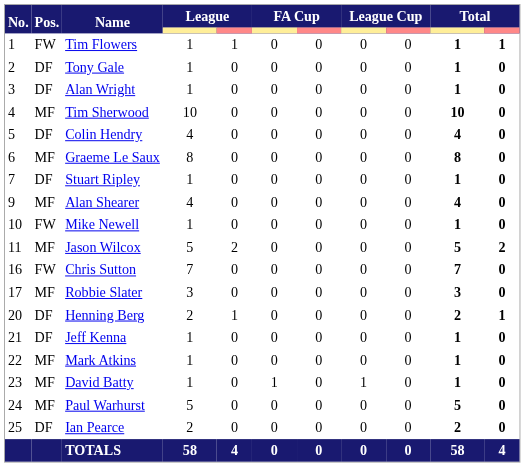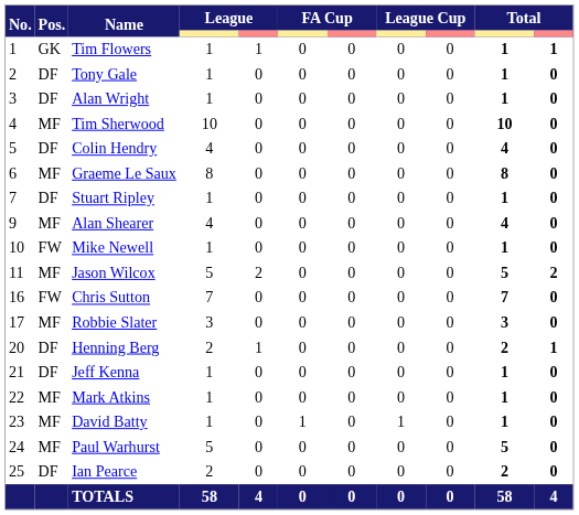 <table cellspacing="0" cellpadding="3" style="border:1px solid #AAAAAA;font-size:90%">
 <tr style="background:#191970; color:white;">
 <th rowspan="2" valign="bottom">No.</th>
 <th rowspan="2" valign="bottom">Pos.</th>
 <th rowspan="2" valign="bottom">Name</th>
 <th colspan="2" width="85">League</th>
 <th colspan="2" width="85">FA Cup</th>
 <th colspan="2" width="85">League Cup</th>
 <th colspan="2" width="85">Total</th>
 </tr>
 <tr style="background:#191970">
 <th style="background: #FFEE99"></th>
 <th style="background: #FF8888"></th>
 <th style="background: #FFEE99"></th>
 <th style="background: #FF8888"></th>
 <th style="background: #FFEE99"></th>
 <th style="background: #FF8888"></th>
 <th style="background: #FFEE99"></th>
 <th style="background: #FF8888"></th>
 </tr>
 <tr>
 <td align="left">1</td>
-<td align="left">FW</td>
+<td align="left">GK</td>
 <td align="left"> <a href='#'>Tim Flowers</a></td>
 <td align="center">1</td>
 <td align="center">1</td>
 <td align="center">0</td>
 <td align="center">0</td>
 <td align="center">0</td>
 <td align="center">0</td>
 <td align="center"><strong>1</strong></td>
 <td align="center"><strong>1</strong></td>
 </tr>
 <tr>
 <td align="left">2</td>
 <td align="left">DF</td>
 <td align="left"> <a href='#'>Tony Gale</a></td>
 <td align="center">1</td>
 <td align="center">0</td>
 <td align="center">0</td>
 <td align="center">0</td>
 <td align="center">0</td>
 <td align="center">0</td>
 <td align="center"><strong>1</strong></td>
 <td align="center"><strong>0</strong></td>
 </tr>
 <tr>
 <td align="left">3</td>
 <td align="left">DF</td>
 <td align="left"> <a href='#'>Alan Wright</a></td>
 <td align="center">1</td>
 <td align="center">0</td>
 <td align="center">0</td>
 <td align="center">0</td>
 <td align="center">0</td>
 <td align="center">0</td>
 <td align="center"><strong>1</strong></td>
 <td align="center"><strong>0</strong></td>
 </tr>
 <tr>
 <td align="left">4</td>
 <td align="left">MF</td>
 <td align="left"> <a href='#'>Tim Sherwood</a></td>
 <td align="center">10</td>
 <td align="center">0</td>
 <td align="center">0</td>
 <td align="center">0</td>
 <td align="center">0</td>
 <td align="center">0</td>
 <td align="center"><strong>10</strong></td>
 <td align="center"><strong>0</strong></td>
 </tr>
 <tr>
 <td align="left">5</td>
 <td align="left">DF</td>
 <td align="left"> <a href='#'>Colin Hendry</a></td>
 <td align="center">4</td>
 <td align="center">0</td>
 <td align="center">0</td>
 <td align="center">0</td>
 <td align="center">0</td>
 <td align="center">0</td>
 <td align="center"><strong>4</strong></td>
 <td align="center"><strong>0</strong></td>
 </tr>
 <tr>
 <td align="left">6</td>
 <td align="left">MF</td>
 <td align="left"> <a href='#'>Graeme Le Saux</a></td>
 <td align="center">8</td>
 <td align="center">0</td>
 <td align="center">0</td>
 <td align="center">0</td>
 <td align="center">0</td>
 <td align="center">0</td>
 <td align="center"><strong>8</strong></td>
 <td align="center"><strong>0</strong></td>
 </tr>
 <tr>
 <td align="left">7</td>
 <td align="left">DF</td>
 <td align="left"> <a href='#'>Stuart Ripley</a></td>
 <td align="center">1</td>
 <td align="center">0</td>
 <td align="center">0</td>
 <td align="center">0</td>
 <td align="center">0</td>
 <td align="center">0</td>
 <td align="center"><strong>1</strong></td>
 <td align="center"><strong>0</strong></td>
 </tr>
 <tr>
 <td align="left">9</td>
 <td align="left">MF</td>
 <td align="left"> <a href='#'>Alan Shearer</a></td>
 <td align="center">4</td>
 <td align="center">0</td>
 <td align="center">0</td>
 <td align="center">0</td>
 <td align="center">0</td>
 <td align="center">0</td>
 <td align="center"><strong>4</strong></td>
 <td align="center"><strong>0</strong></td>
 </tr>
 <tr>
 <td align="left">10</td>
 <td align="left">FW</td>
 <td align="left"> <a href='#'>Mike Newell</a></td>
 <td align="center">1</td>
 <td align="center">0</td>
 <td align="center">0</td>
 <td align="center">0</td>
 <td align="center">0</td>
 <td align="center">0</td>
 <td align="center"><strong>1</strong></td>
 <td align="center"><strong>0</strong></td>
 </tr>
 <tr>
 <td align="left">11</td>
 <td align="left">MF</td>
 <td align="left"> <a href='#'>Jason Wilcox</a></td>
 <td align="center">5</td>
 <td align="center">2</td>
 <td align="center">0</td>
 <td align="center">0</td>
 <td align="center">0</td>
 <td align="center">0</td>
 <td align="center"><strong>5</strong></td>
 <td align="center"><strong>2</strong></td>
 </tr>
 <tr>
 <td align="left">16</td>
 <td align="left">FW</td>
 <td align="left"> <a href='#'>Chris Sutton</a></td>
 <td align="center">7</td>
 <td align="center">0</td>
 <td align="center">0</td>
 <td align="center">0</td>
 <td align="center">0</td>
 <td align="center">0</td>
 <td align="center"><strong>7</strong></td>
 <td align="center"><strong>0</strong></td>
 </tr>
 <tr>
 <td align="left">17</td>
 <td align="left">MF</td>
 <td align="left"> <a href='#'>Robbie Slater</a></td>
 <td align="center">3</td>
 <td align="center">0</td>
 <td align="center">0</td>
 <td align="center">0</td>
 <td align="center">0</td>
 <td align="center">0</td>
 <td align="center"><strong>3</strong></td>
 <td align="center"><strong>0</strong></td>
 </tr>
 <tr>
 <td align="left">20</td>
 <td align="left">DF</td>
 <td align="left"> <a href='#'>Henning Berg</a></td>
 <td align="center">2</td>
 <td align="center">1</td>
 <td align="center">0</td>
 <td align="center">0</td>
 <td align="center">0</td>
 <td align="center">0</td>
 <td align="center"><strong>2</strong></td>
 <td align="center"><strong>1</strong></td>
 </tr>
 <tr>
 <td align="left">21</td>
 <td align="left">DF</td>
 <td align="left"> <a href='#'>Jeff Kenna</a></td>
 <td align="center">1</td>
 <td align="center">0</td>
 <td align="center">0</td>
 <td align="center">0</td>
 <td align="center">0</td>
 <td align="center">0</td>
 <td align="center"><strong>1</strong></td>
 <td align="center"><strong>0</strong></td>
 </tr>
 <tr>
 <td align="left">22</td>
 <td align="left">MF</td>
 <td align="left"> <a href='#'>Mark Atkins</a></td>
 <td align="center">1</td>
 <td align="center">0</td>
 <td align="center">0</td>
 <td align="center">0</td>
 <td align="center">0</td>
 <td align="center">0</td>
 <td align="center"><strong>1</strong></td>
 <td align="center"><strong>0</strong></td>
 </tr>
 <tr>
 <td align="left">23</td>
 <td align="left">MF</td>
 <td align="left"> <a href='#'>David Batty</a></td>
 <td align="center">1</td>
 <td align="center">0</td>
 <td align="center">1</td>
 <td align="center">0</td>
 <td align="center">1</td>
 <td align="center">0</td>
 <td align="center"><strong>1</strong></td>
 <td align="center"><strong>0</strong></td>
 </tr>
 <tr>
 <td align="left">24</td>
 <td align="left">MF</td>
 <td align="left"> <a href='#'>Paul Warhurst</a></td>
 <td align="center">5</td>
 <td align="center">0</td>
 <td align="center">0</td>
 <td align="center">0</td>
 <td align="center">0</td>
 <td align="center">0</td>
 <td align="center"><strong>5</strong></td>
 <td align="center"><strong>0</strong></td>
 </tr>
 <tr>
 <td align="left">25</td>
 <td align="left">DF</td>
 <td align="left"> <a href='#'>Ian Pearce</a></td>
 <td align="center">2</td>
 <td align="center">0</td>
 <td align="center">0</td>
 <td align="center">0</td>
 <td align="center">0</td>
 <td align="center">0</td>
 <td align="center"><strong>2</strong></td>
 <td align="center"><strong>0</strong></td>
 </tr>
 <tr style="background:#191970; color:white;">
 <td></td>
 <td></td>
 <td><strong>TOTALS</strong></td>
 <td align="center"><strong>58</strong></td>
 <td align="center"><strong>4</strong></td>
 <td align="center"><strong>0</strong></td>
 <td align="center"><strong>0</strong></td>
 <td align="center"><strong>0</strong></td>
 <td align="center"><strong>0</strong></td>
 <td align="center"><strong>58</strong></td>
 <td align="center"><strong>4</strong></td>
 </tr>
 <tr>
 </tr>
 </table>
